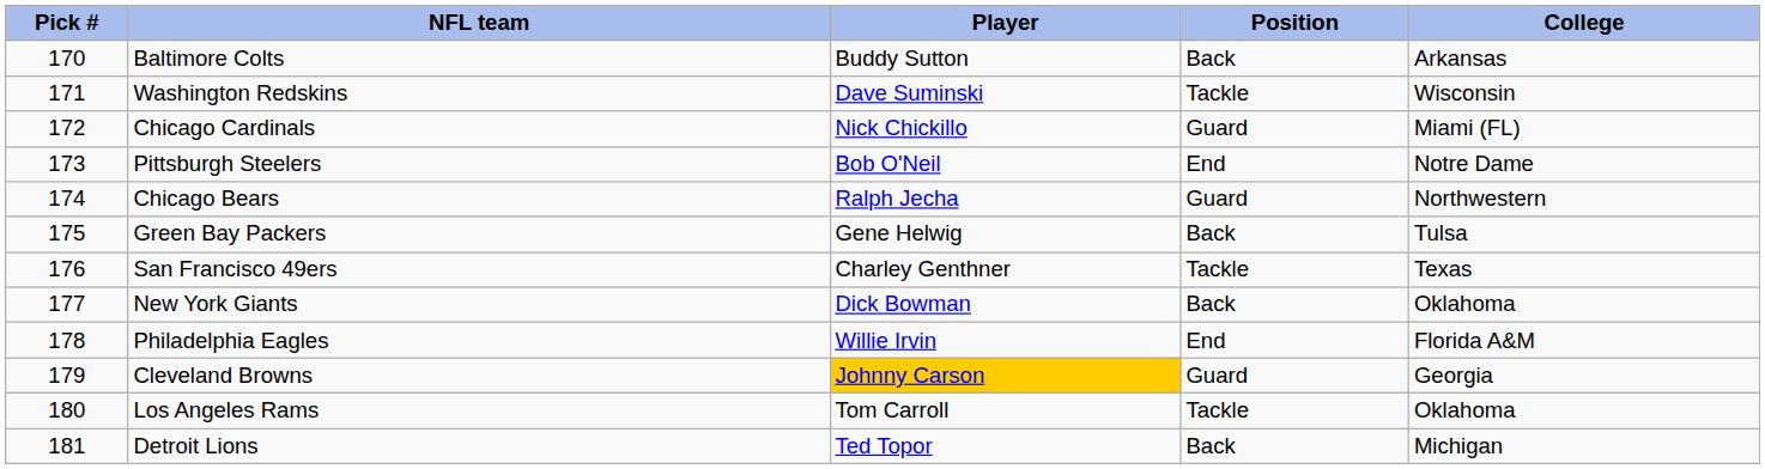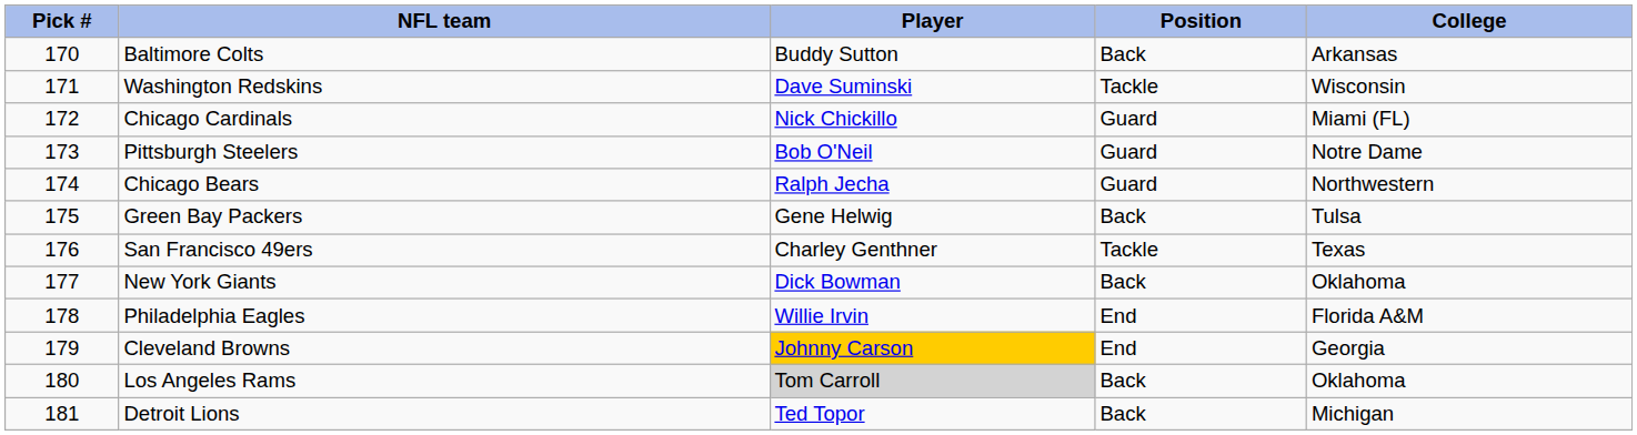 <table class="wikitable sortable sortable" style="width: 100%">
 <tr>
 <th style="background:#a8bdec; width:7%;">Pick #</th>
 <th style="width:40%; background:#a8bdec;">NFL team</th>
 <th style="width:20%; background:#a8bdec;">Player</th>
 <th style="width:13%; background:#a8bdec;">Position</th>
 <th style="background:#A8BDEC;">College</th>
 </tr>
 <tr>
 <td align=center>170</td>
 <td>Baltimore Colts</td>
 <td>Buddy Sutton</td>
 <td>Back</td>
 <td>Arkansas</td>
 </tr>
 <tr>
 <td align=center>171</td>
 <td>Washington Redskins</td>
 <td><a href='#'>Dave Suminski</a></td>
 <td>Tackle</td>
 <td>Wisconsin</td>
 </tr>
 <tr>
 <td align=center>172</td>
 <td>Chicago Cardinals</td>
 <td><a href='#'>Nick Chickillo</a></td>
 <td>Guard</td>
 <td>Miami (FL)</td>
 </tr>
 <tr>
 <td align=center>173</td>
 <td>Pittsburgh Steelers</td>
 <td><a href='#'>Bob O'Neil</a></td>
-<td>End</td>
+<td>Guard</td>
 <td>Notre Dame</td>
 </tr>
 <tr>
 <td align=center>174</td>
 <td>Chicago Bears</td>
 <td><a href='#'>Ralph Jecha</a></td>
 <td>Guard</td>
 <td>Northwestern</td>
 </tr>
 <tr>
 <td align=center>175</td>
 <td>Green Bay Packers</td>
 <td>Gene Helwig</td>
 <td>Back</td>
 <td>Tulsa</td>
 </tr>
 <tr>
 <td align=center>176</td>
 <td>San Francisco 49ers</td>
 <td>Charley Genthner</td>
 <td>Tackle</td>
 <td>Texas</td>
 </tr>
 <tr>
 <td align=center>177</td>
 <td>New York Giants</td>
 <td><a href='#'>Dick Bowman</a></td>
 <td>Back</td>
 <td>Oklahoma</td>
 </tr>
 <tr>
 <td align=center>178</td>
 <td>Philadelphia Eagles</td>
 <td><a href='#'>Willie Irvin</a></td>
 <td>End</td>
 <td>Florida A&M</td>
 </tr>
 <tr>
 <td align=center>179</td>
 <td>Cleveland Browns</td>
 <td bgcolor="#FFCC00"><a href='#'>Johnny Carson</a></td>
-<td>Guard</td>
+<td>End</td>
 <td>Georgia</td>
 </tr>
 <tr>
 <td align=center>180</td>
 <td>Los Angeles Rams</td>
-<td>Tom Carroll</td>
-<td>Tackle</td>
+<td style="background: lightgrey;">Tom Carroll</td>
+<td>Back</td>
 <td>Oklahoma</td>
 </tr>
 <tr>
 <td align=center>181</td>
 <td>Detroit Lions</td>
 <td><a href='#'>Ted Topor</a></td>
 <td>Back</td>
 <td>Michigan</td>
 </tr>
 </table>
